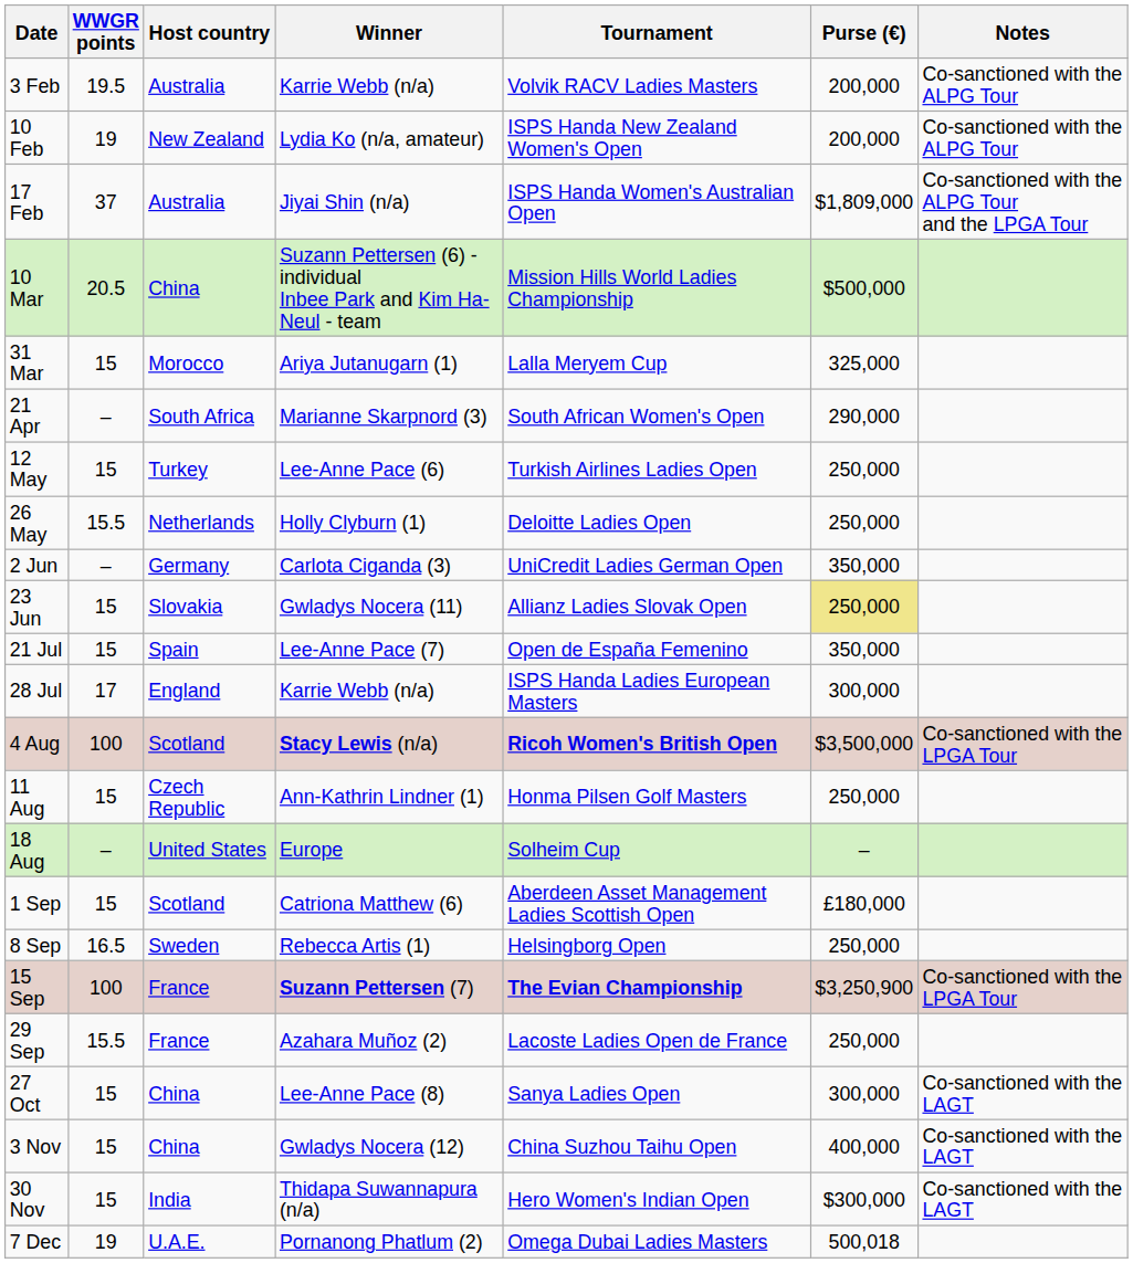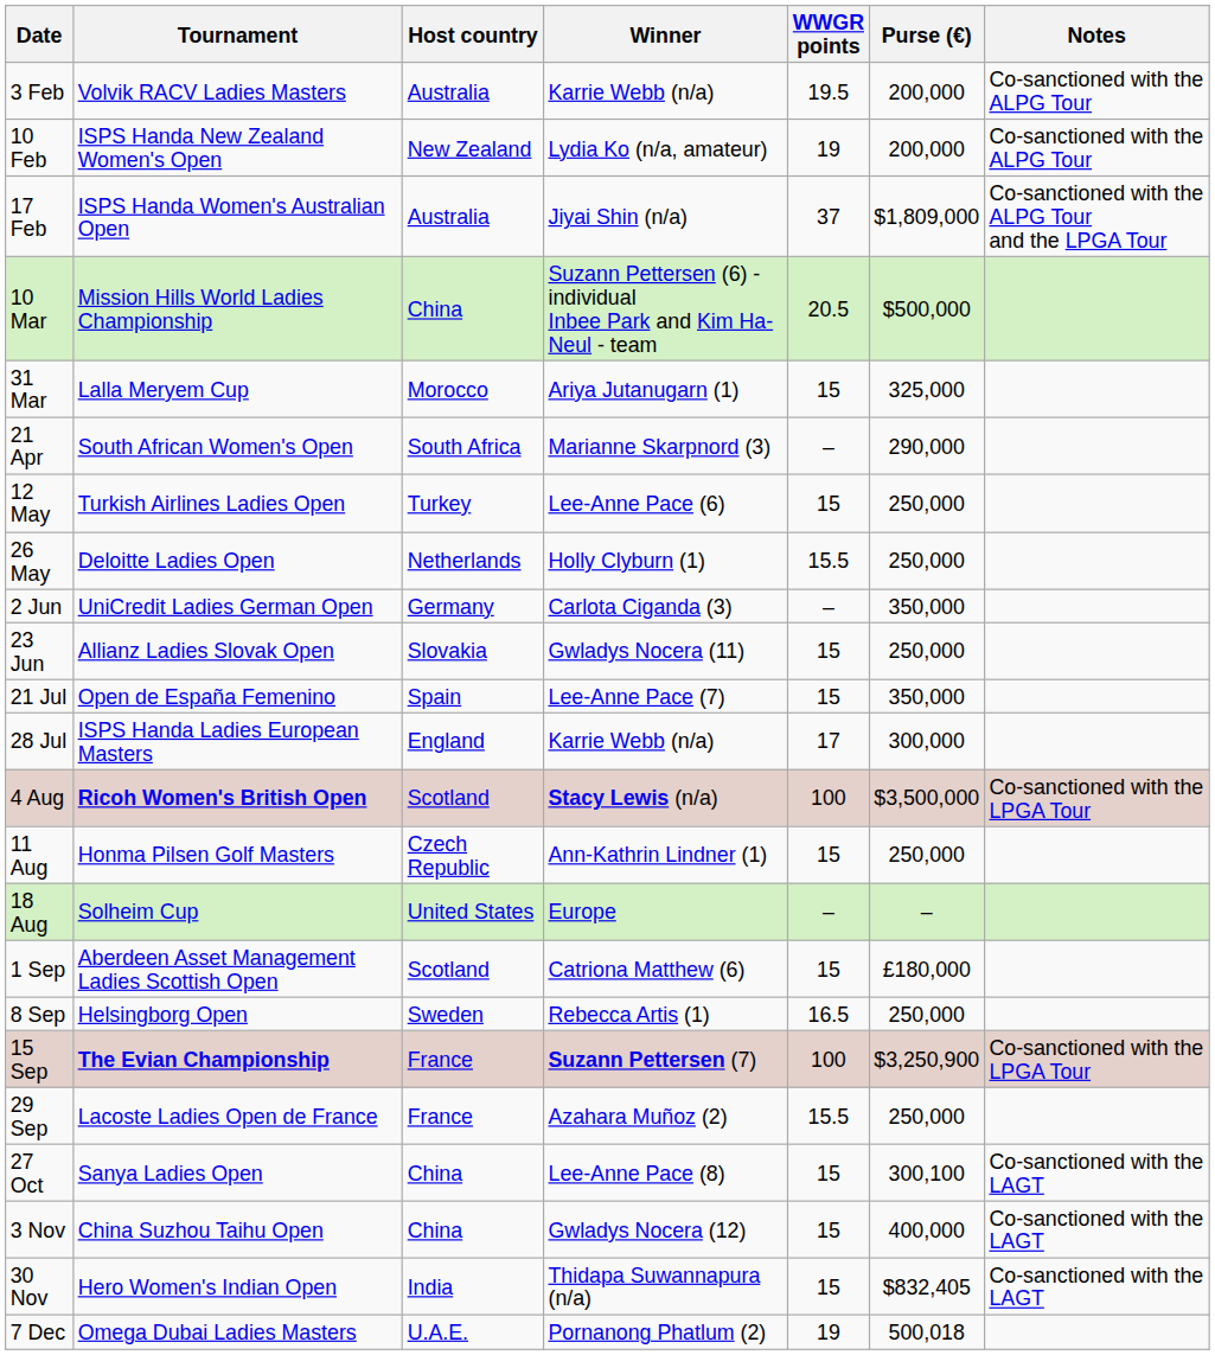 <table class="wikitable sortable" style="font-size:95%">
 <tr>
 <th>Date</th>
-<th><a href='#'>WWGR</a><br>points</th>
+<th>Tournament</th>
 <th>Host country</th>
 <th>Winner</th>
-<th>Tournament</th>
+<th><a href='#'>WWGR</a><br>points</th>
 <th>Purse (€)</th>
 <th>Notes</th>
 </tr>
 <tr>
 <td>3 Feb</td>
-<td align=center>19.5</td>
+<td><a href='#'>Volvik RACV Ladies Masters</a></td>
 <td><a href='#'>Australia</a></td>
 <td> <a href='#'>Karrie Webb</a> (n/a)</td>
-<td><a href='#'>Volvik RACV Ladies Masters</a></td>
+<td align=center>19.5</td>
 <td align=center>200,000</td>
 <td>Co-sanctioned with the <a href='#'>ALPG Tour</a></td>
 </tr>
 <tr>
 <td>10 Feb</td>
-<td align=center>19</td>
+<td><a href='#'>ISPS Handa New Zealand Women's Open</a></td>
 <td><a href='#'>New Zealand</a></td>
 <td> <a href='#'>Lydia Ko</a> (n/a, amateur)</td>
-<td><a href='#'>ISPS Handa New Zealand Women's Open</a></td>
+<td align=center>19</td>
 <td align=center>200,000</td>
 <td>Co-sanctioned with the <a href='#'>ALPG Tour</a></td>
 </tr>
 <tr>
 <td>17 Feb</td>
-<td align=center>37</td>
+<td><a href='#'>ISPS Handa Women's Australian Open</a></td>
 <td><a href='#'>Australia</a></td>
 <td> <a href='#'>Jiyai Shin</a> (n/a)</td>
-<td><a href='#'>ISPS Handa Women's Australian Open</a></td>
+<td align=center>37</td>
 <td align=center>$1,809,000</td>
 <td>Co-sanctioned with the <a href='#'>ALPG Tour</a> <br> and the <a href='#'>LPGA Tour</a></td>
 </tr>
 <tr style="background:#D4F1C5;">
 <td>10 Mar</td>
-<td align=center>20.5</td>
+<td><a href='#'>Mission Hills World Ladies Championship</a></td>
 <td><a href='#'>China</a></td>
 <td> <a href='#'>Suzann Pettersen</a> (6) - individual<br> <a href='#'>Inbee Park</a> and <a href='#'>Kim Ha-Neul</a> - team</td>
-<td><a href='#'>Mission Hills World Ladies Championship</a></td>
+<td align=center>20.5</td>
 <td align=center>$500,000</td>
 <td></td>
 </tr>
 <tr>
 <td>31 Mar</td>
-<td align=center>15</td>
+<td><a href='#'>Lalla Meryem Cup</a></td>
 <td><a href='#'>Morocco</a></td>
 <td> <a href='#'>Ariya Jutanugarn</a> (1)</td>
-<td><a href='#'>Lalla Meryem Cup</a></td>
+<td align=center>15</td>
 <td align=center>325,000</td>
 <td></td>
 </tr>
 <tr>
 <td>21 Apr</td>
-<td align=center>–</td>
+<td><a href='#'>South African Women's Open</a></td>
 <td><a href='#'>South Africa</a></td>
 <td> <a href='#'>Marianne Skarpnord</a> (3)</td>
-<td><a href='#'>South African Women's Open</a></td>
+<td align=center>–</td>
 <td align=center>290,000</td>
 <td></td>
 </tr>
 <tr>
 <td>12 May</td>
-<td align=center>15</td>
+<td><a href='#'>Turkish Airlines Ladies Open</a></td>
 <td><a href='#'>Turkey</a></td>
 <td> <a href='#'>Lee-Anne Pace</a> (6)</td>
-<td><a href='#'>Turkish Airlines Ladies Open</a></td>
+<td align=center>15</td>
 <td align=center>250,000</td>
 <td></td>
 </tr>
 <tr>
 <td>26 May</td>
-<td align=center>15.5</td>
+<td><a href='#'>Deloitte Ladies Open</a></td>
 <td><a href='#'>Netherlands</a></td>
 <td> <a href='#'>Holly Clyburn</a> (1)</td>
-<td><a href='#'>Deloitte Ladies Open</a></td>
+<td align=center>15.5</td>
 <td align=center>250,000</td>
 <td></td>
 </tr>
 <tr>
 <td>2 Jun</td>
-<td align=center>–</td>
+<td><a href='#'>UniCredit Ladies German Open</a></td>
 <td><a href='#'>Germany</a></td>
 <td> <a href='#'>Carlota Ciganda</a> (3)</td>
-<td><a href='#'>UniCredit Ladies German Open</a></td>
+<td align=center>–</td>
 <td align=center>350,000</td>
 <td></td>
 </tr>
 <tr>
 <td>23 Jun</td>
-<td align=center>15</td>
+<td><a href='#'>Allianz Ladies Slovak Open</a></td>
 <td><a href='#'>Slovakia</a></td>
 <td> <a href='#'>Gwladys Nocera</a> (11)</td>
-<td><a href='#'>Allianz Ladies Slovak Open</a></td>
-<td align=center style="background: khaki;">250,000</td>
+<td align=center>15</td>
+<td align=center>250,000</td>
 <td></td>
 </tr>
 <tr>
 <td>21 Jul</td>
-<td align=center>15</td>
+<td><a href='#'>Open de España Femenino</a></td>
 <td><a href='#'>Spain</a></td>
 <td> <a href='#'>Lee-Anne Pace</a> (7)</td>
-<td><a href='#'>Open de España Femenino</a></td>
+<td align=center>15</td>
 <td align=center>350,000</td>
 <td></td>
 </tr>
 <tr>
 <td>28 Jul</td>
-<td align=center>17</td>
+<td><a href='#'>ISPS Handa Ladies European Masters</a></td>
 <td><a href='#'>England</a></td>
 <td> <a href='#'>Karrie Webb</a> (n/a)</td>
-<td><a href='#'>ISPS Handa Ladies European Masters</a></td>
+<td align=center>17</td>
 <td align=center>300,000</td>
 <td></td>
 </tr>
 <tr style="background:#e5d1cb;">
 <td>4 Aug</td>
-<td align=center>100</td>
+<td><strong><a href='#'>Ricoh Women's British Open</a></strong></td>
 <td><a href='#'>Scotland</a></td>
 <td> <strong><a href='#'>Stacy Lewis</a></strong> (n/a)</td>
-<td><strong><a href='#'>Ricoh Women's British Open</a></strong></td>
+<td align=center>100</td>
 <td align=center>$3,500,000</td>
 <td>Co-sanctioned with the <a href='#'>LPGA Tour</a></td>
 </tr>
 <tr>
 <td>11 Aug</td>
-<td align=center>15</td>
+<td><a href='#'>Honma Pilsen Golf Masters</a></td>
 <td><a href='#'>Czech Republic</a></td>
 <td> <a href='#'>Ann-Kathrin Lindner</a> (1)</td>
-<td><a href='#'>Honma Pilsen Golf Masters</a></td>
+<td align=center>15</td>
 <td align=center>250,000</td>
 <td></td>
 </tr>
 <tr style="background:#D4F1C5;">
 <td>18 Aug</td>
-<td align=center>–</td>
+<td><a href='#'>Solheim Cup</a></td>
 <td><a href='#'>United States</a></td>
 <td> <a href='#'>Europe</a></td>
-<td><a href='#'>Solheim Cup</a></td>
+<td align=center>–</td>
 <td align=center>–</td>
 <td></td>
 </tr>
 <tr>
 <td>1 Sep</td>
-<td align=center>15</td>
+<td><a href='#'>Aberdeen Asset Management Ladies Scottish Open</a></td>
 <td><a href='#'>Scotland</a></td>
 <td> <a href='#'>Catriona Matthew</a> (6)</td>
-<td><a href='#'>Aberdeen Asset Management Ladies Scottish Open</a></td>
+<td align=center>15</td>
 <td align=center>£180,000</td>
 <td></td>
 </tr>
 <tr>
 <td>8 Sep</td>
-<td align=center>16.5</td>
+<td><a href='#'>Helsingborg Open</a></td>
 <td><a href='#'>Sweden</a></td>
 <td> <a href='#'>Rebecca Artis</a> (1)</td>
-<td><a href='#'>Helsingborg Open</a></td>
+<td align=center>16.5</td>
 <td align=center>250,000</td>
 <td></td>
 </tr>
 <tr style="background:#e5d1cb;">
 <td>15 Sep</td>
-<td align=center>100</td>
+<td><strong><a href='#'>The Evian Championship</a></strong></td>
 <td><a href='#'>France</a></td>
 <td> <strong><a href='#'>Suzann Pettersen</a></strong> (7)</td>
-<td><strong><a href='#'>The Evian Championship</a></strong></td>
+<td align=center>100</td>
 <td align=center>$3,250,900</td>
 <td>Co-sanctioned with the <a href='#'>LPGA Tour</a></td>
 </tr>
 <tr>
 <td>29 Sep</td>
-<td align=center>15.5</td>
+<td><a href='#'>Lacoste Ladies Open de France</a></td>
 <td><a href='#'>France</a></td>
 <td> <a href='#'>Azahara Muñoz</a> (2)</td>
-<td><a href='#'>Lacoste Ladies Open de France</a></td>
+<td align=center>15.5</td>
 <td align=center>250,000</td>
 <td></td>
 </tr>
 <tr>
 <td>27 Oct</td>
-<td align=center>15</td>
+<td><a href='#'>Sanya Ladies Open</a></td>
 <td><a href='#'>China</a></td>
 <td> <a href='#'>Lee-Anne Pace</a> (8)</td>
-<td><a href='#'>Sanya Ladies Open</a></td>
-<td align=center>300,000</td>
+<td align=center>15</td>
+<td align=center>300,100</td>
 <td>Co-sanctioned with the <a href='#'>LAGT</a></td>
 </tr>
 <tr>
 <td>3 Nov</td>
-<td align=center>15</td>
+<td><a href='#'>China Suzhou Taihu Open</a></td>
 <td><a href='#'>China</a></td>
 <td> <a href='#'>Gwladys Nocera</a> (12)</td>
-<td><a href='#'>China Suzhou Taihu Open</a></td>
+<td align=center>15</td>
 <td align=center>400,000</td>
 <td>Co-sanctioned with the <a href='#'>LAGT</a></td>
 </tr>
 <tr>
 <td>30 Nov</td>
-<td align=center>15</td>
+<td><a href='#'>Hero Women's Indian Open</a></td>
 <td><a href='#'>India</a></td>
 <td> <a href='#'>Thidapa Suwannapura</a> (n/a)</td>
-<td><a href='#'>Hero Women's Indian Open</a></td>
-<td align=center>$300,000</td>
+<td align=center>15</td>
+<td align=center>$832,405</td>
 <td>Co-sanctioned with the <a href='#'>LAGT</a></td>
 </tr>
 <tr>
 <td>7 Dec</td>
-<td align=center>19</td>
+<td><a href='#'>Omega Dubai Ladies Masters</a></td>
 <td><a href='#'>U.A.E.</a></td>
 <td> <a href='#'>Pornanong Phatlum</a> (2)</td>
-<td><a href='#'>Omega Dubai Ladies Masters</a></td>
+<td align=center>19</td>
 <td align=center>500,018</td>
 <td></td>
 </tr>
 </table>
